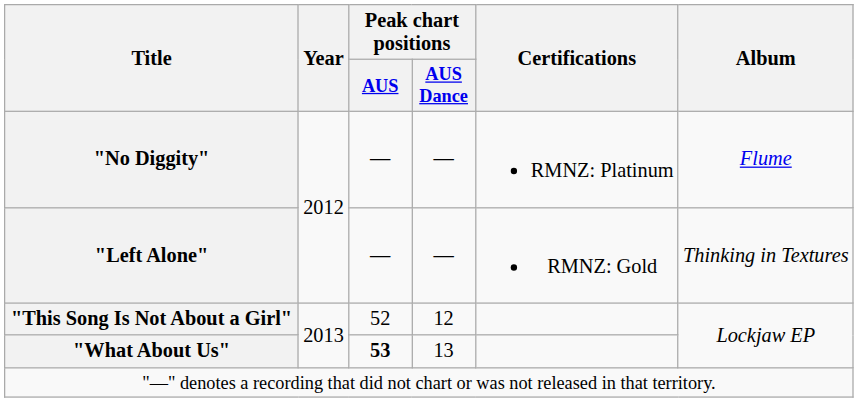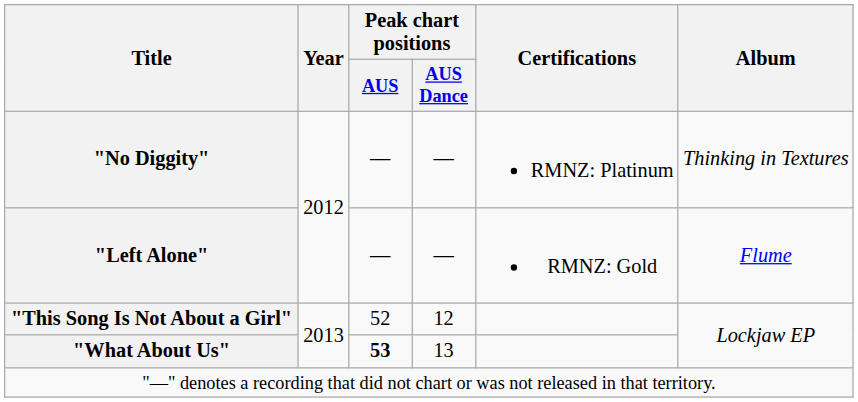 <table class="wikitable plainrowheaders" style="text-align:center;" border="1">
 <tr>
 <th scope="col" rowspan="2" style="width:14em;">Title</th>
 <th scope="col" rowspan="2">Year</th>
 <th scope="col" colspan="2">Peak chart positions</th>
 <th scope="col" rowspan="2">Certifications</th>
 <th scope="col" rowspan="2">Album</th>
 </tr>
 <tr>
 <th scope="col" style="width:3em;font-size:90%;"><a href='#'>AUS</a><br></th>
 <th scope="col" style="width:3em;font-size:90%;"><a href='#'>AUS<br>Dance</a><br></th>
 </tr>
 <tr>
 <th scope="row">"No Diggity"</th>
 <td rowspan=2>2012</td>
 <td>—</td>
 <td>—</td>
 <td><br><ul><li>RMNZ: Platinum</li></ul></td>
-<td><em><a href='#'>Flume</a></em></td>
+<td><em>Thinking in Textures</em></td>
 </tr>
 <tr>
 <th scope="row">"Left Alone"<br></th>
 <td>—</td>
 <td>—</td>
 <td><br><ul><li>RMNZ: Gold</li></ul></td>
-<td><em>Thinking in Textures</em></td>
+<td><em><a href='#'>Flume</a></em></td>
 </tr>
 <tr>
 <th scope="row">"This Song Is Not About a Girl"<br></th>
 <td rowspan="2">2013</td>
 <td>52</td>
 <td>12</td>
 <td></td>
 <td rowspan="2"><em>Lockjaw EP</em></td>
 </tr>
 <tr>
 <th scope="row">"What About Us"<br></th>
 <td><strong>53</strong></td>
 <td>13</td>
 <td></td>
 </tr>
 <tr>
 <td colspan="7" style="font-size:90%">"—" denotes a recording that did not chart or was not released in that territory.</td>
 </tr>
 </table>
